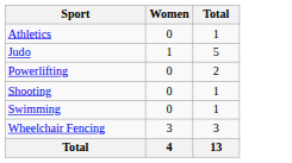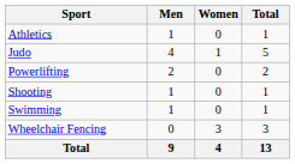 <table class="wikitable sortable" style="text-align:center;">
 <tr>
 <th width=180>Sport</th>
+<th width=55>Men</th>
 <th width=55>Women</th>
 <th width=55>Total</th>
 </tr>
 <tr>
 <td align=left><a href='#'>Athletics</a></td>
+<td>1</td>
 <td>0</td>
 <td>1</td>
 </tr>
 <tr>
 <td align=left><a href='#'>Judo</a></td>
+<td>4</td>
 <td>1</td>
 <td>5</td>
 </tr>
 <tr>
 <td align=left><a href='#'>Powerlifting</a></td>
+<td>2</td>
 <td>0</td>
 <td>2</td>
 </tr>
 <tr>
 <td align=left><a href='#'>Shooting</a></td>
+<td>1</td>
 <td>0</td>
 <td>1</td>
 </tr>
 <tr>
 <td align=left><a href='#'>Swimming</a></td>
+<td>1</td>
 <td>0</td>
 <td>1</td>
 </tr>
 <tr>
 <td align=left><a href='#'>Wheelchair Fencing</a></td>
+<td>0</td>
 <td>3</td>
 <td>3</td>
 </tr>
 <tr class="sortbottom">
 <th>Total</th>
+<th>9</th>
 <th>4</th>
 <th>13</th>
 </tr>
 </table>
